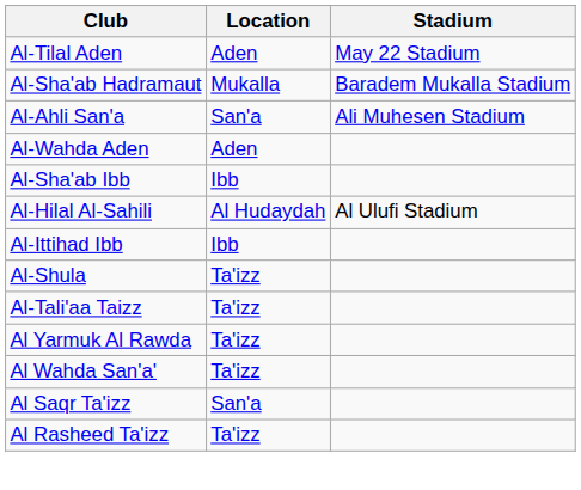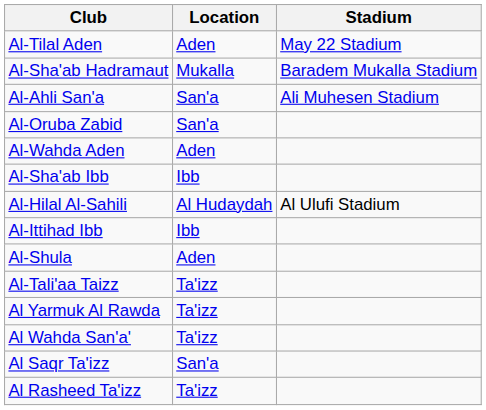 <table class="wikitable sortable">
 <tr>
 <th>Club</th>
 <th>Location</th>
 <th>Stadium</th>
 </tr>
 <tr>
 <td><a href='#'>Al-Tilal Aden</a></td>
 <td><a href='#'>Aden</a></td>
 <td><a href='#'>May 22 Stadium</a></td>
 </tr>
 <tr>
 <td><a href='#'>Al-Sha'ab Hadramaut</a></td>
 <td><a href='#'>Mukalla</a></td>
 <td><a href='#'>Baradem Mukalla Stadium</a></td>
 </tr>
 <tr>
 <td><a href='#'>Al-Ahli San'a</a></td>
 <td><a href='#'>San'a</a></td>
 <td><a href='#'>Ali Muhesen Stadium</a></td>
+</tr>
+<tr>
+<td><a href='#'>Al-Oruba Zabid</a></td>
+<td><a href='#'>San'a</a></td>
+<td></td>
 </tr>
 <tr>
 <td><a href='#'>Al-Wahda Aden</a></td>
 <td><a href='#'>Aden</a></td>
 <td></td>
 </tr>
 <tr>
 <td><a href='#'>Al-Sha'ab Ibb</a></td>
 <td><a href='#'>Ibb</a></td>
 <td></td>
 </tr>
 <tr>
 <td><a href='#'>Al-Hilal Al-Sahili</a></td>
 <td><a href='#'>Al Hudaydah</a></td>
 <td>Al Ulufi Stadium</td>
 </tr>
 <tr>
 <td><a href='#'>Al-Ittihad Ibb</a></td>
 <td><a href='#'>Ibb</a></td>
 <td></td>
 </tr>
 <tr>
 <td><a href='#'>Al-Shula</a></td>
-<td><a href='#'>Ta'izz</a></td>
+<td><a href='#'>Aden</a></td>
 <td></td>
 </tr>
 <tr>
 <td><a href='#'>Al-Tali'aa Taizz</a></td>
 <td><a href='#'>Ta'izz</a></td>
 <td></td>
 </tr>
 <tr>
 <td><a href='#'>Al Yarmuk Al Rawda</a></td>
 <td><a href='#'>Ta'izz</a></td>
 <td></td>
 </tr>
 <tr>
 <td><a href='#'>Al Wahda San'a'</a></td>
 <td><a href='#'>Ta'izz</a></td>
 <td></td>
 </tr>
 <tr>
 <td><a href='#'>Al Saqr Ta'izz</a></td>
 <td><a href='#'>San'a</a></td>
 <td></td>
 </tr>
 <tr>
 <td><a href='#'>Al Rasheed Ta'izz</a></td>
 <td><a href='#'>Ta'izz</a></td>
 <td></td>
 </tr>
 </table>
